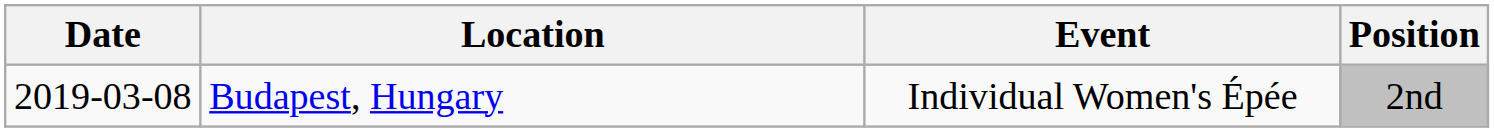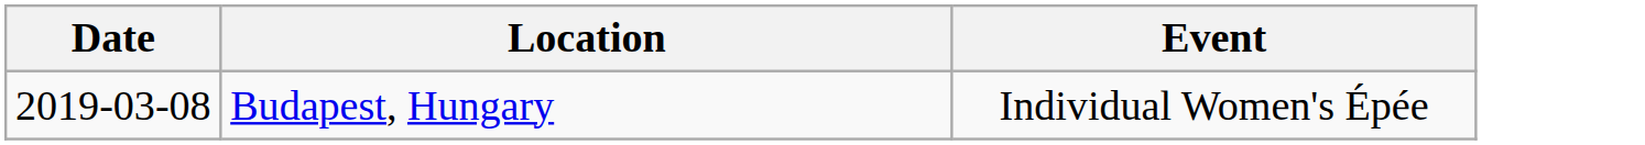 <table class="wikitable" style="text-align:center;">
 <tr>
 <th>Date</th>
 <th style="width:17em">Location</th>
 <th style="width:12em">Event</th>
-<th>Position</th>
 </tr>
 <tr>
 <td>2019-03-08</td>
 <td rowspan="1" align="left"> <a href='#'>Budapest</a>, <a href='#'>Hungary</a></td>
 <td>Individual Women's Épée</td>
-<td bgcolor="silver">2nd</td>
 </tr>
 </table>
